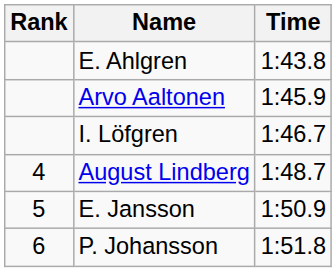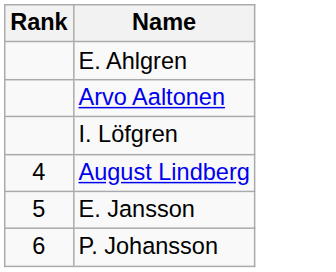 <table class="wikitable" style="text-align:center">
 <tr>
 <th>Rank</th>
 <th>Name</th>
-<th>Time</th>
 </tr>
 <tr>
 <td></td>
 <td align=left>E. Ahlgren</td>
-<td>1:43.8</td>
 </tr>
 <tr>
 <td></td>
 <td align=left><a href='#'>Arvo Aaltonen</a></td>
-<td>1:45.9</td>
 </tr>
 <tr>
 <td></td>
 <td align=left>I. Löfgren</td>
-<td>1:46.7</td>
 </tr>
 <tr>
 <td>4</td>
 <td align=left><a href='#'>August Lindberg</a></td>
-<td>1:48.7</td>
 </tr>
 <tr>
 <td>5</td>
 <td align=left>E. Jansson</td>
-<td>1:50.9</td>
 </tr>
 <tr>
 <td>6</td>
 <td align=left>P. Johansson</td>
-<td>1:51.8</td>
 </tr>
 </table>
